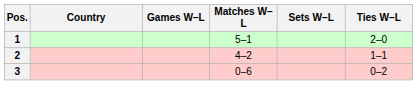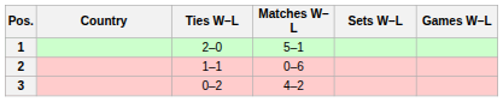 <table class="wikitable nowrap" style=text-align:center>
 <tr>
 <th>Pos.</th>
 <th width=170>Country</th>
-<th width=100>Games W–L</th>
+<th width=100>Ties W–L</th>
 <th width=100>Matches W–L</th>
 <th width=100>Sets W–L</th>
-<th width=100>Ties W–L</th>
+<th width=100>Games W–L</th>
 </tr>
 <tr style=background:#ccffcc>
 <th>1</th>
 <td align=left></td>
-<td></td>
+<td>2–0</td>
 <td>5–1</td>
 <td></td>
-<td>2–0</td>
+<td></td>
 </tr>
 <tr style=background:#ffcccc>
 <th>2</th>
 <td align=left> </td>
+<td>1–1</td>
+<td>0–6</td>
 <td></td>
-<td>4–2</td>
 <td></td>
-<td>1–1</td>
 </tr>
 <tr style=background:#ffcccc>
 <th>3</th>
 <td align=left></td>
+<td>0–2</td>
+<td>4–2</td>
 <td></td>
-<td>0–6</td>
 <td></td>
-<td>0–2</td>
 </tr>
 </table>
